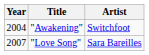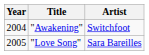 <table class="wikitable sortable">
 <tr>
 <th>Year</th>
 <th>Title</th>
 <th>Artist</th>
 </tr>
 <tr>
 <td>2004</td>
 <td>"<a href='#'>Awakening</a>"</td>
 <td><a href='#'>Switchfoot</a></td>
 </tr>
 <tr>
-<td>2007</td>
+<td>2005</td>
 <td>"<a href='#'>Love Song</a>"</td>
 <td><a href='#'>Sara Bareilles</a></td>
 </tr>
 </table>
